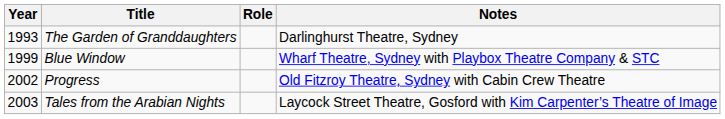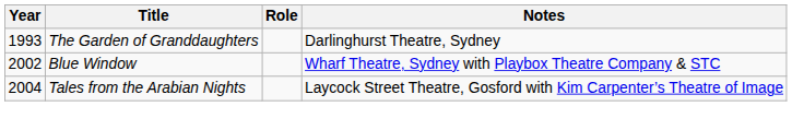 <table class="wikitable sortable">
 <tr>
 <th>Year</th>
 <th>Title</th>
 <th>Role</th>
 <th>Notes</th>
 </tr>
 <tr>
 <td>1993</td>
 <td><em>The Garden of Granddaughters</em></td>
 <td></td>
 <td>Darlinghurst Theatre, Sydney</td>
 </tr>
 <tr>
-<td>1999</td>
+<td>2002</td>
 <td><em>Blue Window</em></td>
 <td></td>
 <td><a href='#'>Wharf Theatre, Sydney</a> with <a href='#'>Playbox Theatre Company</a> & <a href='#'>STC</a></td>
 </tr>
 <tr>
-<td>2002</td>
-<td><em>Progress</em></td>
-<td></td>
-<td><a href='#'>Old Fitzroy Theatre, Sydney</a> with Cabin Crew Theatre</td>
-</tr>
-<tr>
-<td>2003</td>
+<td>2004</td>
 <td><em>Tales from the Arabian Nights</em></td>
 <td></td>
 <td>Laycock Street Theatre, Gosford with <a href='#'>Kim Carpenter’s Theatre of Image</a></td>
 </tr>
 </table>
